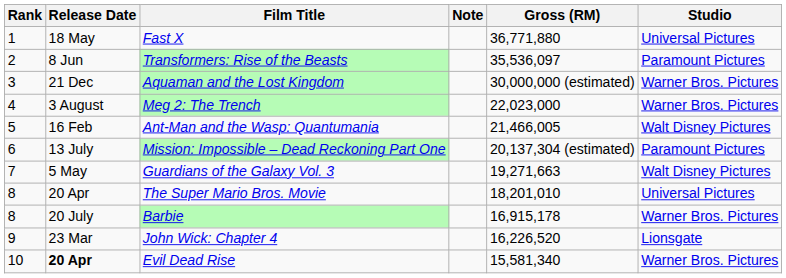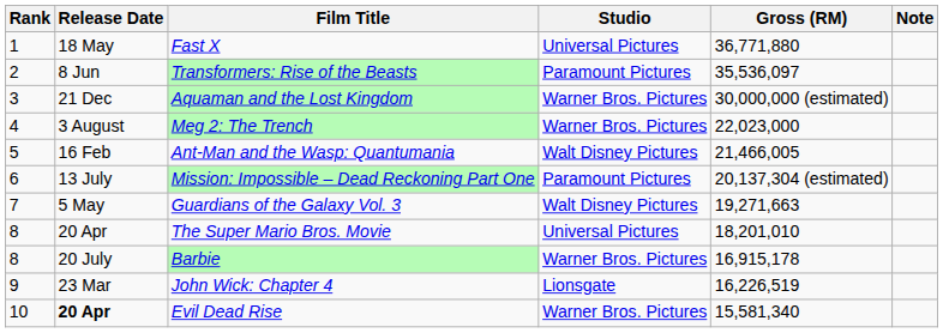 <table class="wikitable">
 <tr>
 <th>Rank</th>
 <th>Release Date</th>
 <th>Film Title</th>
+<th>Studio</th>
+<th>Gross (RM)</th>
 <th>Note</th>
-<th>Gross (RM)</th>
-<th>Studio</th>
 </tr>
 <tr>
 <td>1</td>
 <td>18 May</td>
 <td><em><a href='#'>Fast X</a></em></td>
+<td><a href='#'>Universal Pictures</a></td>
+<td>36,771,880</td>
 <td></td>
-<td>36,771,880</td>
-<td><a href='#'>Universal Pictures</a></td>
 </tr>
 <tr>
 <td>2</td>
 <td>8 Jun</td>
 <td bgcolor=#b6fcb6><em><a href='#'>Transformers: Rise of the Beasts</a></em></td>
+<td><a href='#'>Paramount Pictures</a></td>
+<td>35,536,097</td>
 <td></td>
-<td>35,536,097</td>
-<td><a href='#'>Paramount Pictures</a></td>
 </tr>
 <tr>
 <td>3</td>
 <td>21 Dec</td>
 <td bgcolor=#b6fcb6><em><a href='#'>Aquaman and the Lost Kingdom</a></em></td>
+<td><a href='#'>Warner Bros. Pictures</a></td>
+<td>30,000,000 (estimated)</td>
 <td></td>
-<td>30,000,000 (estimated)</td>
-<td><a href='#'>Warner Bros. Pictures</a></td>
 </tr>
 <tr>
 <td>4</td>
 <td>3 August</td>
 <td bgcolor=#b6fcb6><em><a href='#'>Meg 2: The Trench</a></em></td>
+<td><a href='#'>Warner Bros. Pictures</a></td>
+<td>22,023,000</td>
 <td></td>
-<td>22,023,000</td>
-<td><a href='#'>Warner Bros. Pictures</a></td>
 </tr>
 <tr>
 <td>5</td>
 <td>16 Feb</td>
 <td><em><a href='#'>Ant-Man and the Wasp: Quantumania</a></em></td>
+<td><a href='#'>Walt Disney Pictures</a></td>
+<td>21,466,005</td>
 <td></td>
-<td>21,466,005</td>
-<td><a href='#'>Walt Disney Pictures</a></td>
 </tr>
 <tr>
 <td>6</td>
 <td>13 July</td>
 <td bgcolor=#b6fcb6><em><a href='#'>Mission: Impossible – Dead Reckoning Part One</a></em></td>
+<td><a href='#'>Paramount Pictures</a></td>
+<td>20,137,304 (estimated)</td>
 <td></td>
-<td>20,137,304 (estimated)</td>
-<td><a href='#'>Paramount Pictures</a></td>
 </tr>
 <tr>
 <td>7</td>
 <td>5 May</td>
 <td><em><a href='#'>Guardians of the Galaxy Vol. 3</a></em></td>
+<td><a href='#'>Walt Disney Pictures</a></td>
+<td>19,271,663</td>
 <td></td>
-<td>19,271,663</td>
-<td><a href='#'>Walt Disney Pictures</a></td>
 </tr>
 <tr>
 <td>8</td>
 <td>20 Apr</td>
 <td><em><a href='#'>The Super Mario Bros. Movie</a></em></td>
+<td><a href='#'>Universal Pictures</a></td>
+<td>18,201,010</td>
 <td></td>
-<td>18,201,010</td>
-<td><a href='#'>Universal Pictures</a></td>
 </tr>
 <tr>
 <td>8</td>
 <td>20 July</td>
 <td bgcolor=#b6fcb6><em><a href='#'>Barbie</a></em></td>
+<td><a href='#'>Warner Bros. Pictures</a></td>
+<td>16,915,178</td>
 <td></td>
-<td>16,915,178</td>
-<td><a href='#'>Warner Bros. Pictures</a></td>
 </tr>
 <tr>
 <td>9</td>
 <td>23 Mar</td>
 <td><em><a href='#'>John Wick: Chapter 4</a></em></td>
+<td><a href='#'>Lionsgate</a></td>
+<td>16,226,519</td>
 <td></td>
-<td>16,226,520</td>
-<td><a href='#'>Lionsgate</a></td>
 </tr>
 <tr>
 <td>10</td>
 <td><strong>20 Apr</strong></td>
 <td><em><a href='#'>Evil Dead Rise</a></em></td>
+<td><a href='#'>Warner Bros. Pictures</a></td>
+<td>15,581,340</td>
 <td></td>
-<td>15,581,340</td>
-<td><a href='#'>Warner Bros. Pictures</a></td>
 </tr>
 </table>
